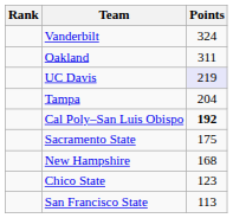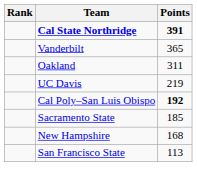 <table class="wikitable sortable" style="text-align:center">
 <tr>
 <th>Rank</th>
 <th>Team</th>
 <th>Points</th>
 </tr>
 <tr>
 <td></td>
+<td align=left><strong><a href='#'>Cal State Northridge</a></strong></td>
+<td><strong>391</strong></td>
+</tr>
+<tr>
+<td></td>
 <td align=left><a href='#'>Vanderbilt</a></td>
-<td>324</td>
+<td>365</td>
 </tr>
 <tr>
 <td></td>
 <td align=left><a href='#'>Oakland</a></td>
 <td>311</td>
 </tr>
 <tr>
 <td></td>
 <td align=left><a href='#'>UC Davis</a></td>
-<td style="background: lavender;">219</td>
-</tr>
-<tr>
-<td></td>
-<td align=left><a href='#'>Tampa</a></td>
-<td>204</td>
+<td>219</td>
 </tr>
 <tr>
 <td></td>
 <td align=left><a href='#'>Cal Poly–San Luis Obispo</a></td>
 <td><strong>192</strong></td>
 </tr>
 <tr>
 <td></td>
 <td align=left><a href='#'>Sacramento State</a></td>
-<td>175</td>
+<td>185</td>
 </tr>
 <tr>
 <td></td>
 <td align=left><a href='#'>New Hampshire</a></td>
 <td>168</td>
 </tr>
 <tr>
 <td></td>
-<td align=left><a href='#'>Chico State</a></td>
-<td>123</td>
-</tr>
-<tr>
-<td></td>
 <td align=left><a href='#'>San Francisco State</a></td>
 <td>113</td>
 </tr>
 </table>
